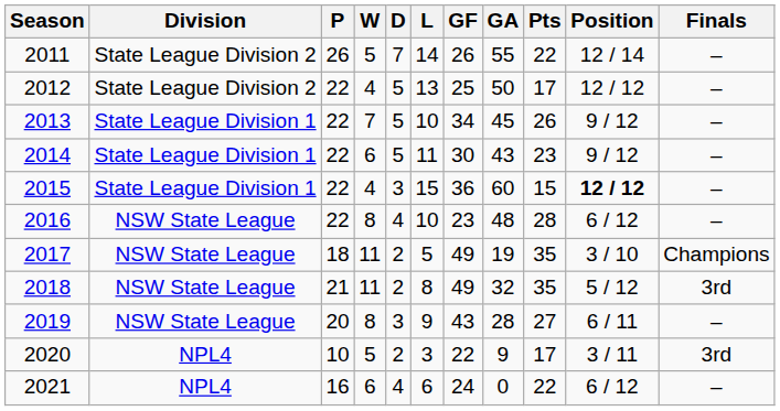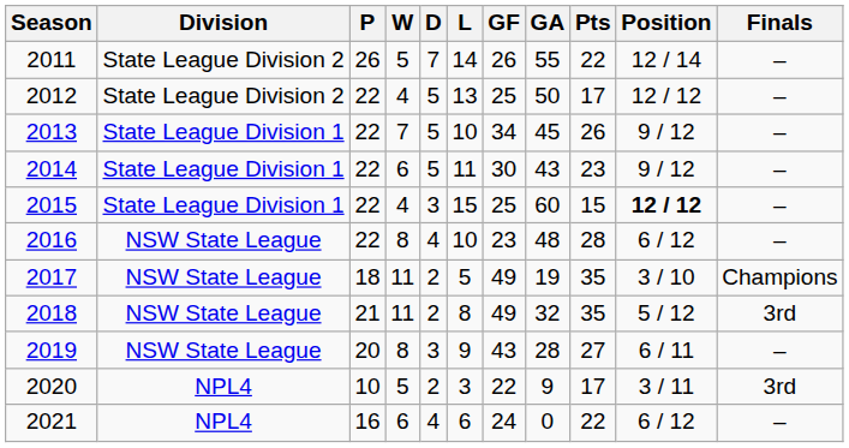 <table class="wikitable" style=text-align:center;>
 <tr>
 <th>Season</th>
 <th>Division</th>
 <th>P</th>
 <th>W</th>
 <th>D</th>
 <th>L</th>
 <th>GF</th>
 <th>GA</th>
 <th>Pts</th>
 <th>Position</th>
 <th>Finals</th>
 </tr>
 <tr>
 <td>2011</td>
 <td>State League Division 2</td>
 <td>26</td>
 <td>5</td>
 <td>7</td>
 <td>14</td>
 <td>26</td>
 <td>55</td>
 <td>22</td>
 <td>12 / 14</td>
 <td>–</td>
 </tr>
 <tr>
 <td>2012</td>
 <td>State League Division 2</td>
 <td>22</td>
 <td>4</td>
 <td>5</td>
 <td>13</td>
 <td>25</td>
 <td>50</td>
 <td>17</td>
 <td>12 / 12</td>
 <td>–</td>
 </tr>
 <tr>
 <td><a href='#'>2013</a></td>
 <td><a href='#'>State League Division 1</a></td>
 <td>22</td>
 <td>7</td>
 <td>5</td>
 <td>10</td>
 <td>34</td>
 <td>45</td>
 <td>26</td>
 <td>9 / 12</td>
 <td>–</td>
 </tr>
 <tr>
 <td><a href='#'>2014</a></td>
 <td><a href='#'>State League Division 1</a></td>
 <td>22</td>
 <td>6</td>
 <td>5</td>
 <td>11</td>
 <td>30</td>
 <td>43</td>
 <td>23</td>
 <td>9 / 12</td>
 <td>–</td>
 </tr>
 <tr>
 <td><a href='#'>2015</a></td>
 <td><a href='#'>State League Division 1</a></td>
 <td>22</td>
 <td>4</td>
 <td>3</td>
 <td>15</td>
-<td>36</td>
+<td>25</td>
 <td>60</td>
 <td>15</td>
 <td><strong>12 / 12</strong></td>
 <td>–</td>
 </tr>
 <tr>
 <td><a href='#'>2016</a></td>
 <td><a href='#'>NSW State League</a></td>
 <td>22</td>
 <td>8</td>
 <td>4</td>
 <td>10</td>
 <td>23</td>
 <td>48</td>
 <td>28</td>
 <td>6 / 12</td>
 <td>–</td>
 </tr>
 <tr>
 <td><a href='#'>2017</a></td>
 <td><a href='#'>NSW State League</a></td>
 <td>18</td>
 <td>11</td>
 <td>2</td>
 <td>5</td>
 <td>49</td>
 <td>19</td>
 <td>35</td>
 <td>3 / 10</td>
 <td>Champions</td>
 </tr>
 <tr>
 <td><a href='#'>2018</a></td>
 <td><a href='#'>NSW State League</a></td>
 <td>21</td>
 <td>11</td>
 <td>2</td>
 <td>8</td>
 <td>49</td>
 <td>32</td>
 <td>35</td>
 <td>5 / 12</td>
 <td>3rd</td>
 </tr>
 <tr>
 <td><a href='#'>2019</a></td>
 <td><a href='#'>NSW State League</a></td>
 <td>20</td>
 <td>8</td>
 <td>3</td>
 <td>9</td>
 <td>43</td>
 <td>28</td>
 <td>27</td>
 <td>6 / 11</td>
 <td>–</td>
 </tr>
 <tr>
 <td>2020</td>
 <td><a href='#'>NPL4</a></td>
 <td>10</td>
 <td>5</td>
 <td>2</td>
 <td>3</td>
 <td>22</td>
 <td>9</td>
 <td>17</td>
 <td>3 / 11</td>
 <td>3rd</td>
 </tr>
 <tr>
 <td>2021</td>
 <td><a href='#'>NPL4</a></td>
 <td>16</td>
 <td>6</td>
 <td>4</td>
 <td>6</td>
 <td>24</td>
 <td>0</td>
 <td>22</td>
 <td>6 / 12</td>
 <td>– </td>
 </tr>
 </table>
